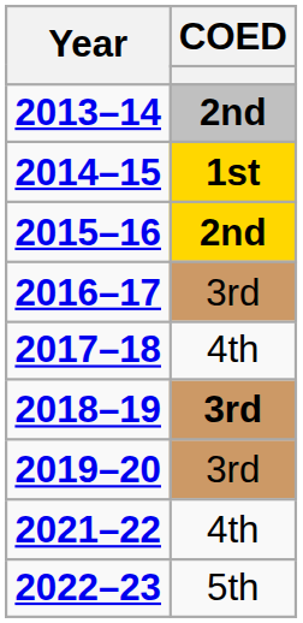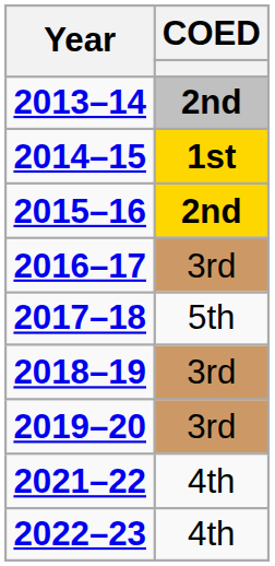 <table class="wikitable" style="font-size: 90%;">
 <tr>
 <th rowspan="2">Year</th>
 <th>COED</th>
 </tr>
 <tr>
 <th></th>
 </tr>
 <tr align="center">
 <td><strong><a href='#'>2013–14</a></strong></td>
 <td bgcolor=silver><strong>2nd</strong></td>
 </tr>
 <tr align="center">
 <td><strong><a href='#'>2014–15</a></strong></td>
 <td bgcolor=gold><strong>1st</strong></td>
 </tr>
 <tr align="center">
 <td><a href='#'><strong>2015–16</strong></a></td>
 <td bgcolor=gold><strong>2nd</strong></td>
 </tr>
 <tr align="center">
 <td><a href='#'><strong>2016–17</strong></a></td>
 <td bgcolor=cc9966>3rd</td>
 </tr>
 <tr align="center">
 <td><a href='#'><strong>2017–18</strong></a></td>
-<td>4th</td>
+<td>5th</td>
 </tr>
 <tr align="center">
 <td><strong><a href='#'>2018–19</a></strong></td>
-<td bgcolor=cc9966><strong>3rd</strong></td>
+<td bgcolor=cc9966>3rd</td>
 </tr>
 <tr align="center">
 <td><a href='#'><strong>2019–20</strong></a></td>
 <td bgcolor=cc9966>3rd</td>
 </tr>
 <tr align="center">
 <td><strong><a href='#'>2021–22</a></strong></td>
 <td>4th</td>
 </tr>
 <tr align="center">
 <td><strong><a href='#'>2022–23</a></strong></td>
-<td>5th</td>
+<td>4th</td>
 </tr>
 </table>
